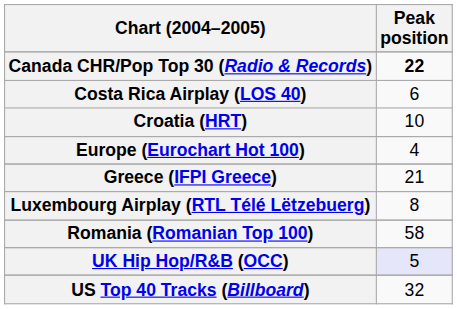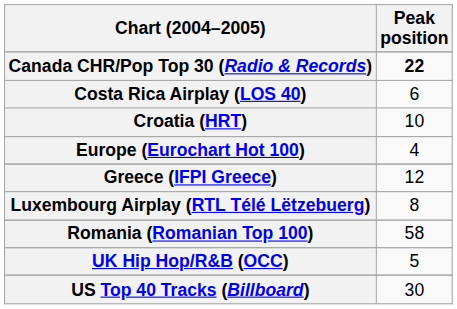 <table class="wikitable sortable plainrowheaders">
 <tr>
 <th>Chart (2004–2005)</th>
 <th>Peak<br>position</th>
 </tr>
 <tr>
 </tr>
 <tr>
 </tr>
 <tr>
 </tr>
 <tr>
 </tr>
 <tr>
 <th scope="row">Canada CHR/Pop Top 30 (<em><a href='#'>Radio & Records</a></em>)</th>
 <td align="center"><strong>22</strong></td>
 </tr>
 <tr>
 <th scope="row">Costa Rica Airplay (<a href='#'>LOS 40</a>)</th>
 <td align="center">6</td>
 </tr>
 <tr>
 <th scope="row">Croatia (<a href='#'>HRT</a>)</th>
 <td align="center">10</td>
 </tr>
 <tr>
 </tr>
 <tr>
 <th scope="row">Europe (<a href='#'>Eurochart Hot 100</a>)</th>
 <td align="center">4</td>
 </tr>
 <tr>
 </tr>
 <tr>
 </tr>
 <tr>
 <th scope="row">Greece (<a href='#'>IFPI Greece</a>)</th>
-<td align="center">21</td>
+<td align="center">12</td>
 </tr>
 <tr>
 </tr>
 <tr>
 </tr>
 <tr>
 <th scope="row">Luxembourg Airplay (<a href='#'>RTL Télé Lëtzebuerg</a>)</th>
 <td align="center">8</td>
 </tr>
 <tr>
 </tr>
 <tr>
 </tr>
 <tr>
 </tr>
 <tr>
 </tr>
 <tr>
 <th scope="row">Romania (<a href='#'>Romanian Top 100</a>)</th>
 <td align="center">58</td>
 </tr>
 <tr>
 </tr>
 <tr>
 </tr>
 <tr>
 </tr>
 <tr>
 </tr>
 <tr>
 <th scope="row"><a href='#'>UK Hip Hop/R&B</a> (<a href='#'>OCC</a>)</th>
-<td align="center" style="background: lavender;">5</td>
+<td align="center">5</td>
 </tr>
 <tr>
 </tr>
 <tr>
 </tr>
 <tr>
 <th scope="row">US <a href='#'>Top 40 Tracks</a> (<em><a href='#'>Billboard</a></em>)</th>
-<td align="center">32</td>
+<td align="center">30</td>
 </tr>
 </table>
